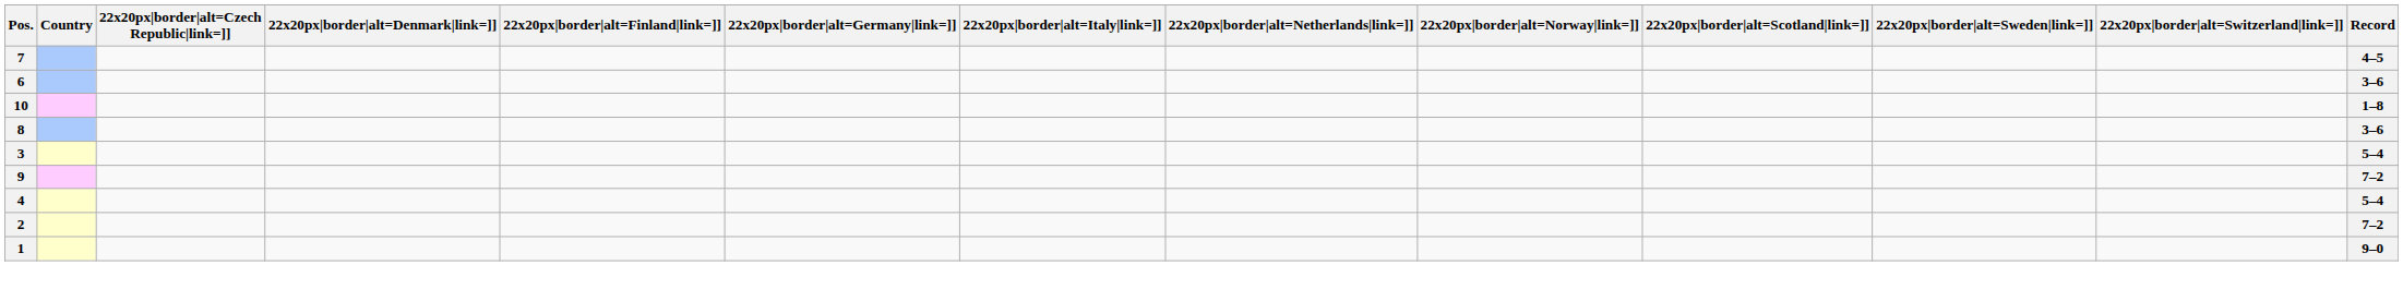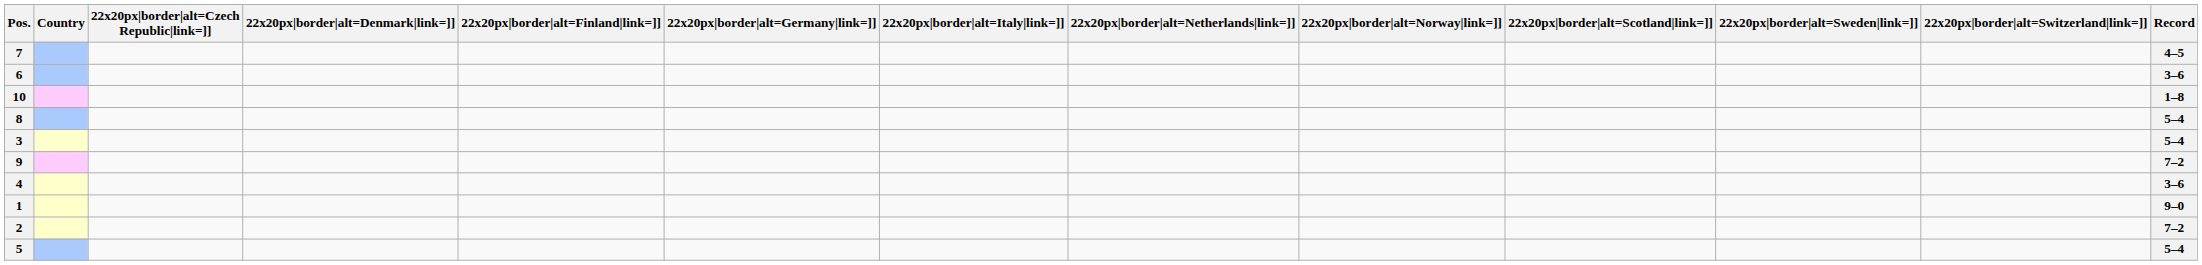 <table class="wikitable sortable nowrap" style="text-align:center; font-size:0.9em;">
 <tr>
 <th>Pos.</th>
 <th>Country</th>
 <th [[Image:>22x20px|border|alt=Czech Republic|link=]]</th>
 <th [[Image:>22x20px|border|alt=Denmark|link=]]</th>
 <th [[Image:>22x20px|border|alt=Finland|link=]]</th>
 <th [[Image:>22x20px|border|alt=Germany|link=]]</th>
 <th [[Image:>22x20px|border|alt=Italy|link=]]</th>
 <th [[Image:>22x20px|border|alt=Netherlands|link=]]</th>
 <th [[Image:>22x20px|border|alt=Norway|link=]]</th>
 <th [[Image:>22x20px|border|alt=Scotland|link=]]</th>
 <th [[Image:>22x20px|border|alt=Sweden|link=]]</th>
 <th [[Image:>22x20px|border|alt=Switzerland|link=]]</th>
 <th>Record</th>
 </tr>
 <tr>
 <th>7</th>
 <td style="text-align:left; background:#aac9fc;"></td>
 <td> </td>
 <td> </td>
 <td> </td>
 <td> </td>
 <td> </td>
 <td> </td>
 <td> </td>
 <td> </td>
 <td> </td>
 <td> </td>
 <th>4–5</th>
 </tr>
 <tr>
 <th>6</th>
 <td style="text-align:left; background:#aac9fc;"></td>
 <td> </td>
 <td> </td>
 <td> </td>
 <td> </td>
 <td> </td>
 <td> </td>
 <td> </td>
 <td> </td>
 <td> </td>
 <td> </td>
 <th>3–6</th>
 </tr>
 <tr>
 <th>10</th>
 <td style="text-align:left; background:#ffccff;"></td>
 <td> </td>
 <td> </td>
 <td> </td>
 <td> </td>
 <td> </td>
 <td> </td>
 <td> </td>
 <td> </td>
 <td> </td>
 <td> </td>
 <th>1–8</th>
 </tr>
 <tr>
 <th>8</th>
 <td style="text-align:left; background:#aac9fc;"></td>
 <td> </td>
 <td> </td>
 <td> </td>
 <td> </td>
 <td> </td>
 <td> </td>
 <td> </td>
 <td> </td>
 <td> </td>
 <td> </td>
-<th>3–6</th>
+<th>5–4</th>
 </tr>
 <tr>
 <th>3</th>
 <td style="text-align:left; background:#ffffcc;"></td>
 <td> </td>
 <td> </td>
 <td> </td>
 <td> </td>
 <td> </td>
 <td> </td>
 <td> </td>
 <td> </td>
 <td> </td>
 <td> </td>
 <th>5–4</th>
 </tr>
 <tr>
 <th>9</th>
 <td style="text-align:left; background:#ffccff;"></td>
 <td> </td>
 <td> </td>
 <td> </td>
 <td> </td>
 <td> </td>
 <td> </td>
 <td> </td>
 <td> </td>
 <td> </td>
 <td> </td>
 <th>7–2</th>
 </tr>
 <tr>
 <th>4</th>
 <td style="text-align:left; background:#ffffcc;"></td>
 <td> </td>
 <td> </td>
 <td> </td>
 <td> </td>
 <td> </td>
 <td> </td>
 <td> </td>
 <td> </td>
 <td> </td>
 <td> </td>
-<th>5–4</th>
+<th>3–6</th>
+</tr>
+<tr>
+<th>1</th>
+<td style="text-align:left; background:#ffffcc;"></td>
+<td> </td>
+<td> </td>
+<td> </td>
+<td> </td>
+<td> </td>
+<td> </td>
+<td> </td>
+<td> </td>
+<td> </td>
+<td> </td>
+<th>9–0</th>
 </tr>
 <tr>
 <th>2</th>
 <td style="text-align:left; background:#ffffcc;"></td>
 <td> </td>
 <td> </td>
 <td> </td>
 <td> </td>
 <td> </td>
 <td> </td>
 <td> </td>
 <td> </td>
 <td> </td>
 <td> </td>
 <th>7–2</th>
 </tr>
 <tr>
-<th>1</th>
-<td style="text-align:left; background:#ffffcc;"></td>
+<th>5</th>
+<td style="text-align:left; background:#aac9fc;"></td>
 <td> </td>
 <td> </td>
 <td> </td>
 <td> </td>
 <td> </td>
 <td> </td>
 <td> </td>
 <td> </td>
 <td> </td>
 <td> </td>
-<th>9–0</th>
+<th>5–4</th>
 </tr>
 </table>
